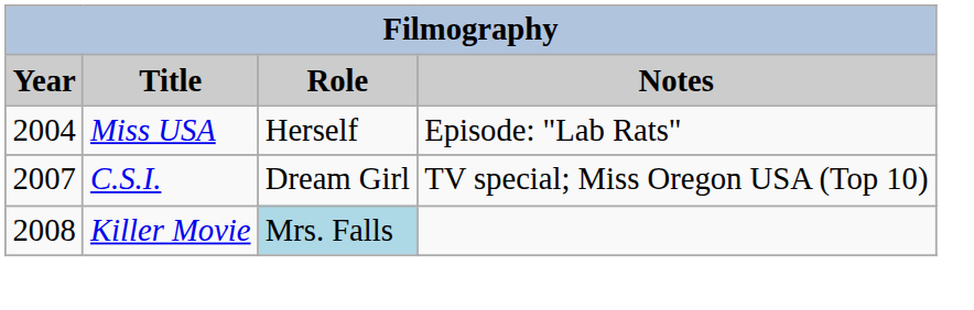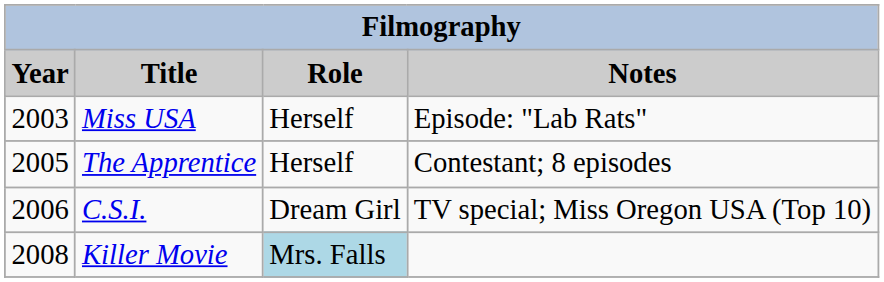 <table class="wikitable" style="font-size:100%">
 <tr>
 <th colspan="4" style="background:#B0C4DE;">Filmography</th>
 </tr>
 <tr style="text-align:center;">
 <th style="background:#ccc;">Year</th>
 <th style="background:#ccc;">Title</th>
 <th style="background:#ccc;">Role</th>
 <th style="background:#ccc;">Notes</th>
 </tr>
 <tr>
-<td>2004</td>
+<td>2003</td>
 <td><em><a href='#'>Miss USA</a></em></td>
 <td>Herself</td>
 <td>Episode: "Lab Rats"</td>
 </tr>
 <tr>
-<td>2007</td>
+<td>2005</td>
+<td><em><a href='#'>The Apprentice</a></em></td>
+<td>Herself</td>
+<td>Contestant; 8 episodes</td>
+</tr>
+<tr>
+<td>2006</td>
 <td><em><a href='#'>C.S.I.</a></em></td>
 <td>Dream Girl</td>
 <td>TV special; Miss Oregon USA (Top 10)</td>
 </tr>
 <tr>
 <td>2008</td>
 <td><em><a href='#'>Killer Movie</a></em></td>
 <td style="background: lightblue;">Mrs. Falls</td>
 <td></td>
 </tr>
 </table>
